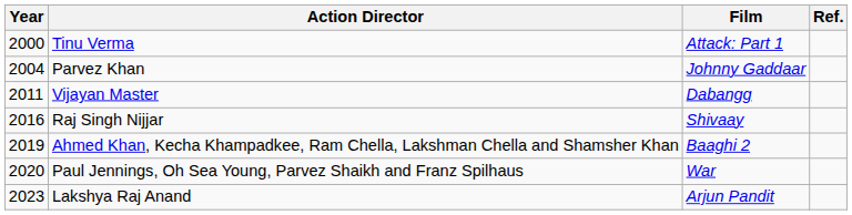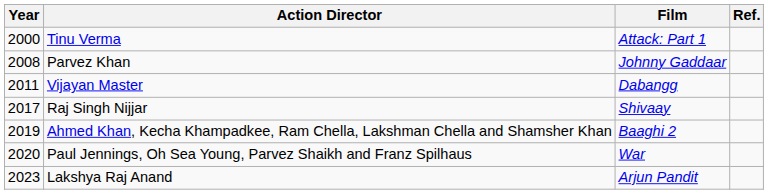 <table class="wikitable">
 <tr>
 <th>Year</th>
 <th>Action Director</th>
 <th>Film</th>
 <th>Ref.</th>
 </tr>
 <tr>
 <td>2000</td>
 <td><a href='#'>Tinu Verma</a></td>
 <td><a href='#'><em>Attack: Part 1</em></a></td>
 <td></td>
 </tr>
 <tr>
-<td>2004</td>
+<td>2008</td>
 <td>Parvez Khan</td>
 <td><a href='#'><em>Johnny Gaddaar</em></a></td>
 <td></td>
 </tr>
 <tr>
 <td>2011</td>
 <td><a href='#'>Vijayan Master</a></td>
 <td><em><a href='#'>Dabangg</a></em></td>
 <td></td>
 </tr>
 <tr>
-<td>2016</td>
+<td>2017</td>
 <td>Raj Singh Nijjar</td>
 <td><em><a href='#'>Shivaay</a></em></td>
 <td></td>
 </tr>
 <tr>
 <td>2019</td>
 <td><a href='#'>Ahmed Khan</a>, Kecha Khampadkee, Ram Chella, Lakshman Chella and Shamsher Khan</td>
 <td><em><a href='#'>Baaghi 2</a></em></td>
 <td></td>
 </tr>
 <tr>
 <td>2020</td>
 <td>Paul Jennings, Oh Sea Young, Parvez Shaikh and Franz Spilhaus</td>
 <td><em><a href='#'>War</a></em></td>
 <td></td>
 </tr>
 <tr>
 <td>2023</td>
 <td>Lakshya Raj Anand</td>
 <td><a href='#'><em>Arjun Pandit</em></a></td>
 <td></td>
 </tr>
 </table>
